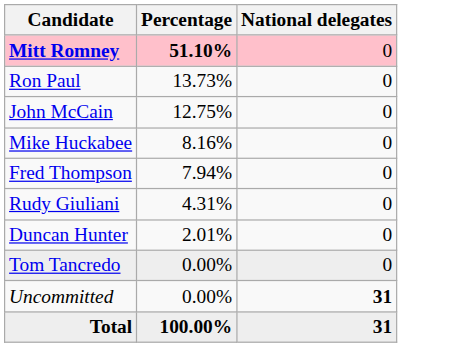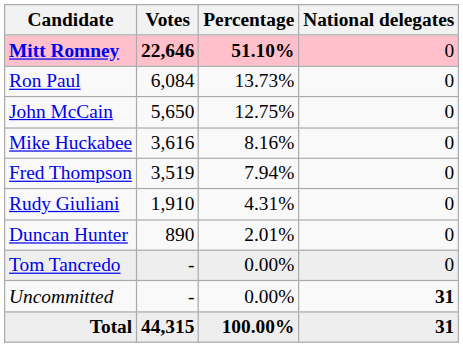 <table class="wikitable" style="text-align:right;">
 <tr>
 <th>Candidate</th>
+<th>Votes</th>
 <th>Percentage</th>
 <th>National delegates</th>
 </tr>
 <tr style="background:pink;">
 <td style="text-align:left;"><strong><a href='#'>Mitt Romney</a></strong></td>
+<td><strong>22,646</strong></td>
 <td><strong>51.10%</strong></td>
 <td>0</td>
 </tr>
 <tr>
 <td style="text-align:left;"><a href='#'>Ron Paul</a></td>
+<td>6,084</td>
 <td>13.73%</td>
 <td>0</td>
 </tr>
 <tr>
 <td style="text-align:left;"><a href='#'>John McCain</a></td>
+<td>5,650</td>
 <td>12.75%</td>
 <td>0</td>
 </tr>
 <tr>
 <td style="text-align:left;"><a href='#'>Mike Huckabee</a></td>
+<td>3,616</td>
 <td>8.16%</td>
 <td>0</td>
 </tr>
 <tr>
 <td style="text-align:left;"><a href='#'>Fred Thompson</a></td>
+<td>3,519</td>
 <td>7.94%</td>
 <td>0</td>
 </tr>
 <tr>
 <td style="text-align:left;"><a href='#'>Rudy Giuliani</a></td>
+<td>1,910</td>
 <td>4.31%</td>
 <td>0</td>
 </tr>
 <tr>
 <td style="text-align:left;"><a href='#'>Duncan Hunter</a></td>
+<td>890</td>
 <td>2.01%</td>
 <td>0</td>
 </tr>
 <tr style="background:#eee;">
 <td style="text-align:left;"><a href='#'>Tom Tancredo</a></td>
+<td>-</td>
 <td>0.00%</td>
 <td>0</td>
 </tr>
 <tr>
 <td style="text-align:left;"><em>Uncommitted</em></td>
+<td>-</td>
 <td>0.00%</td>
 <td><strong>31</strong></td>
 </tr>
 <tr style="background:#eee;">
 <td><strong>Total</strong></td>
+<td><strong>44,315</strong></td>
 <td><strong>100.00%</strong></td>
 <td><strong>31</strong></td>
 </tr>
 </table>
